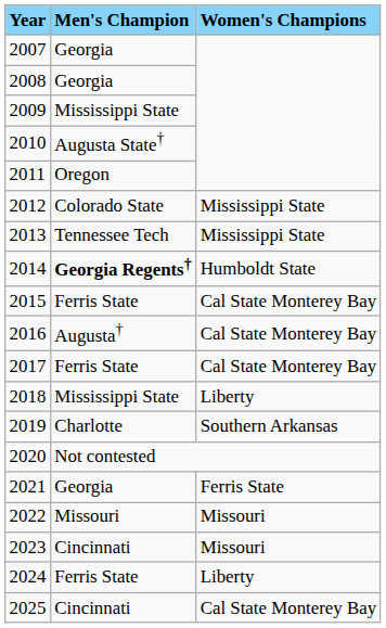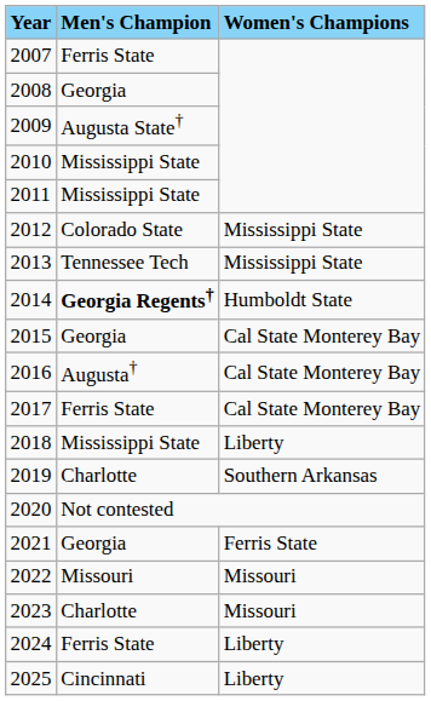 <table class="wikitable" style="font-size:85%;">
 <tr ! style="background-color: #87D3F8;">
 <td><strong>Year</strong></td>
 <td><strong>Men's Champion</strong></td>
 <td><strong>Women's Champions</strong></td>
 </tr>
 <tr --->
 <td>2007</td>
-<td>Georgia</td>
+<td>Ferris State</td>
 <td rowspan=5></td>
 </tr>
 <tr --->
 <td>2008</td>
 <td>Georgia</td>
 </tr>
 <tr --->
 <td>2009</td>
+<td>Augusta State<sup>†</sup></td>
+</tr>
+<tr --->
+<td>2010</td>
 <td>Mississippi State</td>
 </tr>
 <tr --->
-<td>2010</td>
-<td>Augusta State<sup>†</sup></td>
-</tr>
-<tr --->
 <td>2011</td>
-<td>Oregon</td>
+<td>Mississippi State</td>
 </tr>
 <tr --->
 <td>2012</td>
 <td>Colorado State</td>
 <td>Mississippi State</td>
 </tr>
 <tr --->
 <td>2013</td>
 <td>Tennessee Tech</td>
 <td>Mississippi State</td>
 </tr>
 <tr --->
 <td>2014</td>
 <td><strong>Georgia Regents<sup>†</sup></strong></td>
 <td>Humboldt State</td>
 </tr>
 <tr --->
 <td>2015</td>
-<td>Ferris State</td>
+<td>Georgia</td>
 <td>Cal State Monterey Bay</td>
 </tr>
 <tr --->
 <td>2016</td>
 <td>Augusta<sup>†</sup></td>
 <td>Cal State Monterey Bay</td>
 </tr>
 <tr --->
 <td>2017</td>
 <td>Ferris State</td>
 <td>Cal State Monterey Bay</td>
 </tr>
 <tr --->
 <td>2018</td>
 <td>Mississippi State</td>
 <td>Liberty</td>
 </tr>
 <tr --->
 <td>2019</td>
 <td>Charlotte</td>
 <td>Southern Arkansas</td>
 </tr>
 <tr --->
 <td>2020</td>
 <td colspan=2>Not contested</td>
 </tr>
 <tr --->
 <td>2021</td>
 <td>Georgia</td>
 <td>Ferris State</td>
 </tr>
 <tr --->
 <td>2022</td>
 <td>Missouri</td>
 <td>Missouri</td>
 </tr>
 <tr --->
 <td>2023</td>
-<td>Cincinnati</td>
+<td>Charlotte</td>
 <td>Missouri</td>
 </tr>
 <tr --->
 <td>2024</td>
 <td>Ferris State</td>
 <td>Liberty</td>
 </tr>
 <tr --->
 <td>2025</td>
 <td>Cincinnati</td>
-<td>Cal State Monterey Bay</td>
+<td>Liberty</td>
 </tr>
 </table>
